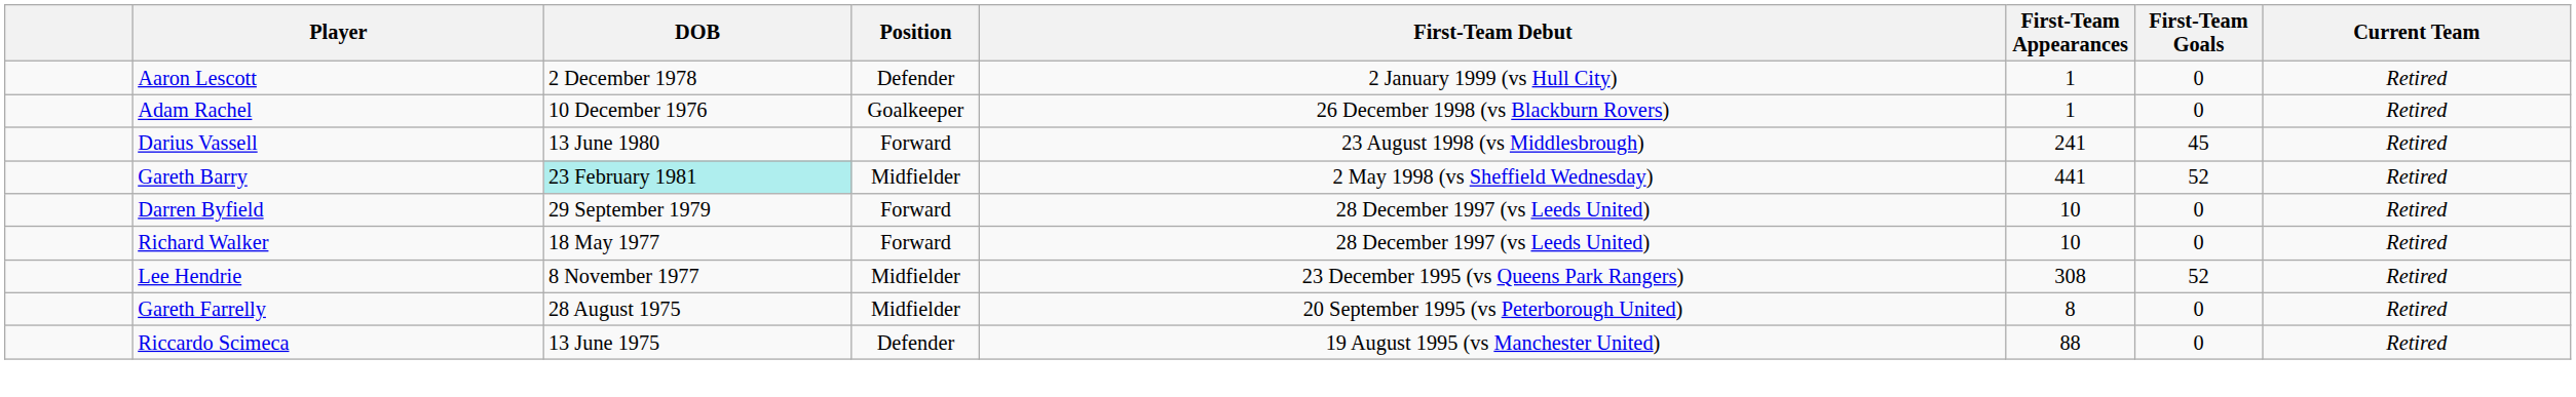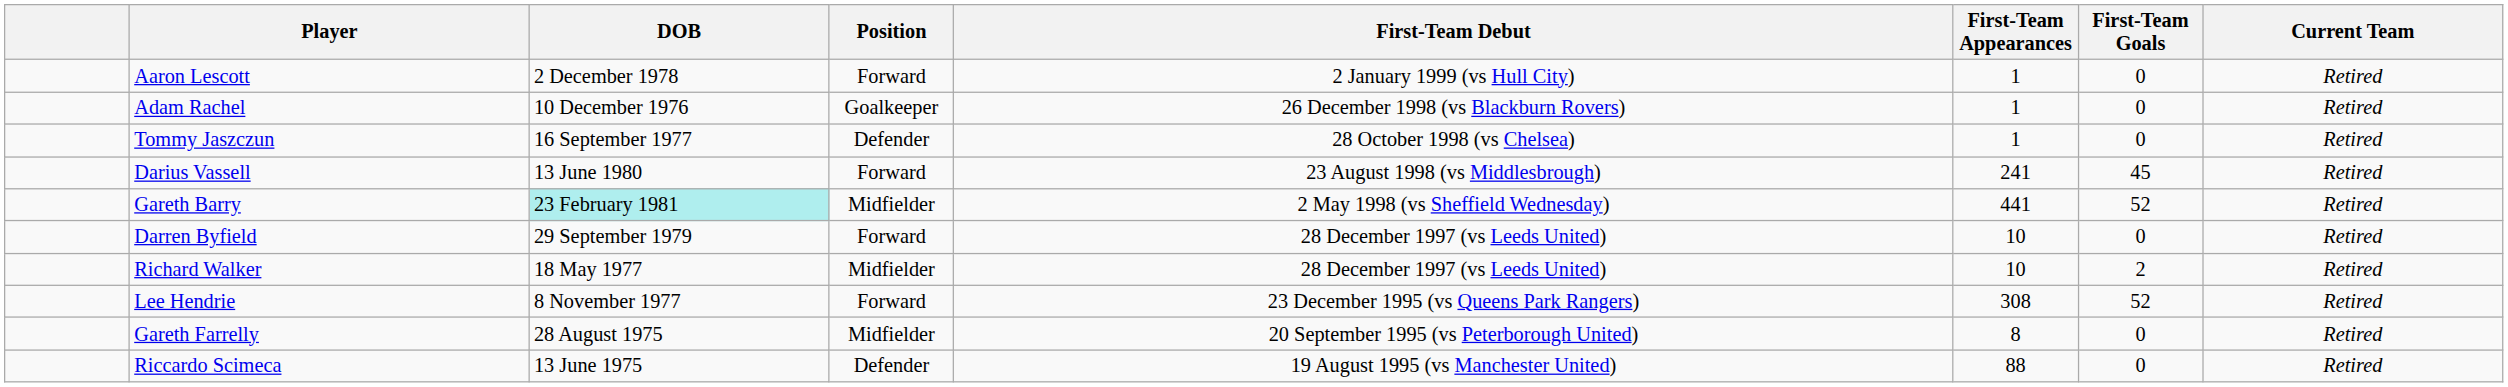 <table class="wikitable">
 <tr>
 <th width=5%></th>
 <th width=16%>Player</th>
 <th width=12%>DOB</th>
 <th width=5%>Position</th>
 <th width=40%>First-Team Debut</th>
 <th width=5%>First-Team Appearances</th>
 <th width=5%>First-Team Goals</th>
 <th width=35%>Current Team</th>
 </tr>
 <tr>
 <td align=center></td>
 <td><a href='#'>Aaron Lescott</a></td>
 <td>2 December 1978</td>
-<td align=center>Defender</td>
+<td align=center>Forward</td>
 <td align=center>2 January 1999 (vs <a href='#'>Hull City</a>)</td>
 <td align=center>1</td>
 <td align=center>0</td>
 <td align=center><em>Retired</em></td>
 </tr>
 <tr>
 <td align=center></td>
 <td><a href='#'>Adam Rachel</a></td>
 <td>10 December 1976</td>
 <td align=center>Goalkeeper</td>
 <td align=center>26 December 1998 (vs <a href='#'>Blackburn Rovers</a>)</td>
+<td align=center>1</td>
+<td align=center>0</td>
+<td align=center><em>Retired</em></td>
+</tr>
+<tr>
+<td align=center></td>
+<td><a href='#'>Tommy Jaszczun</a></td>
+<td>16 September 1977</td>
+<td align=center>Defender</td>
+<td align=center>28 October 1998 (vs <a href='#'>Chelsea</a>)</td>
 <td align=center>1</td>
 <td align=center>0</td>
 <td align=center><em>Retired</em></td>
 </tr>
 <tr>
 <td align=center></td>
 <td><a href='#'>Darius Vassell</a></td>
 <td>13 June 1980</td>
 <td align=center>Forward</td>
 <td align=center>23 August 1998 (vs <a href='#'>Middlesbrough</a>)</td>
 <td align=center>241</td>
 <td align=center>45</td>
 <td align=center><em>Retired</em></td>
 </tr>
 <tr>
 <td align=center></td>
 <td><a href='#'>Gareth Barry</a></td>
 <td style="background: paleturquoise;">23 February 1981</td>
 <td align=center>Midfielder</td>
 <td align=center>2 May 1998 (vs <a href='#'>Sheffield Wednesday</a>)</td>
 <td align=center>441</td>
 <td align=center>52</td>
 <td align=center><em>Retired</em></td>
 </tr>
 <tr>
 <td align=center></td>
 <td><a href='#'>Darren Byfield</a></td>
 <td>29 September 1979</td>
 <td align=center>Forward</td>
 <td align=center>28 December 1997 (vs <a href='#'>Leeds United</a>)</td>
 <td align=center>10</td>
 <td align=center>0</td>
 <td align=center><em>Retired</em></td>
 </tr>
 <tr>
 <td align=center></td>
 <td><a href='#'>Richard Walker</a></td>
 <td>18 May 1977</td>
-<td align=center>Forward</td>
+<td align=center>Midfielder</td>
 <td align=center>28 December 1997 (vs <a href='#'>Leeds United</a>)</td>
 <td align=center>10</td>
-<td align=center>0</td>
+<td align=center>2</td>
 <td align=center><em>Retired</em></td>
 </tr>
 <tr>
 <td align=center></td>
 <td><a href='#'>Lee Hendrie</a></td>
 <td>8 November 1977</td>
-<td align=center>Midfielder</td>
+<td align=center>Forward</td>
 <td align=center>23 December 1995 (vs <a href='#'>Queens Park Rangers</a>)</td>
 <td align=center>308</td>
 <td align=center>52</td>
 <td align=center><em>Retired</em></td>
 </tr>
 <tr>
 <td align=center></td>
 <td><a href='#'>Gareth Farrelly</a></td>
 <td>28 August 1975</td>
 <td align=center>Midfielder</td>
 <td align=center>20 September 1995 (vs <a href='#'>Peterborough United</a>)</td>
 <td align=center>8</td>
 <td align=center>0</td>
 <td align=center><em>Retired</em></td>
 </tr>
 <tr>
 <td align=center></td>
 <td><a href='#'>Riccardo Scimeca</a></td>
 <td>13 June 1975</td>
 <td align=center>Defender</td>
 <td align=center>19 August 1995 (vs <a href='#'>Manchester United</a>)</td>
 <td align=center>88</td>
 <td align=center>0</td>
 <td align=center><em>Retired</em></td>
 </tr>
 </table>
